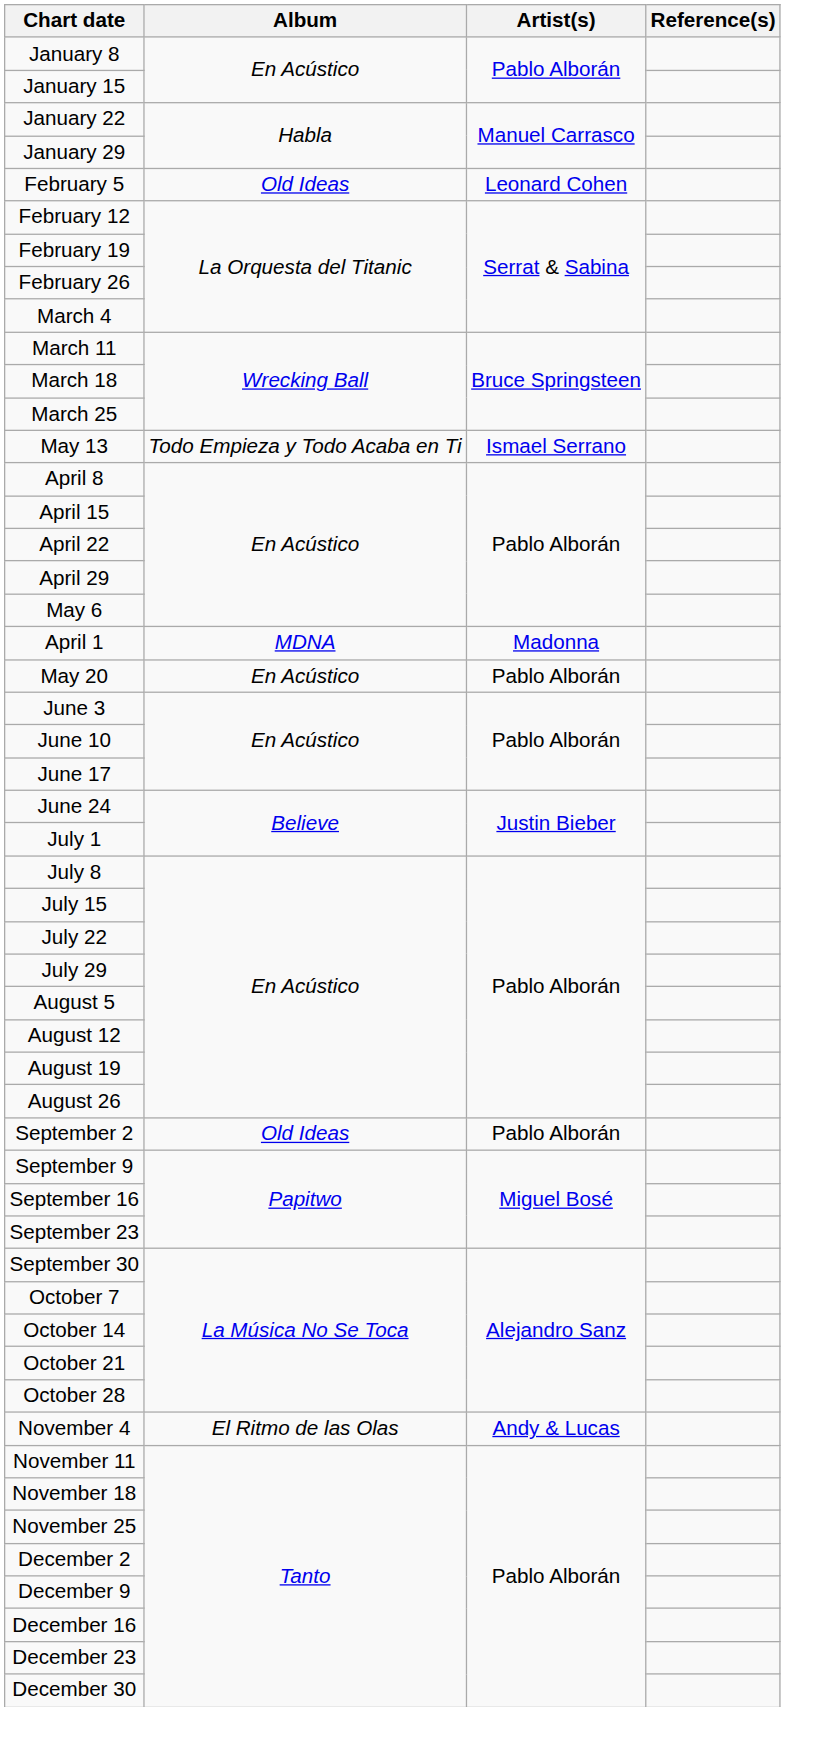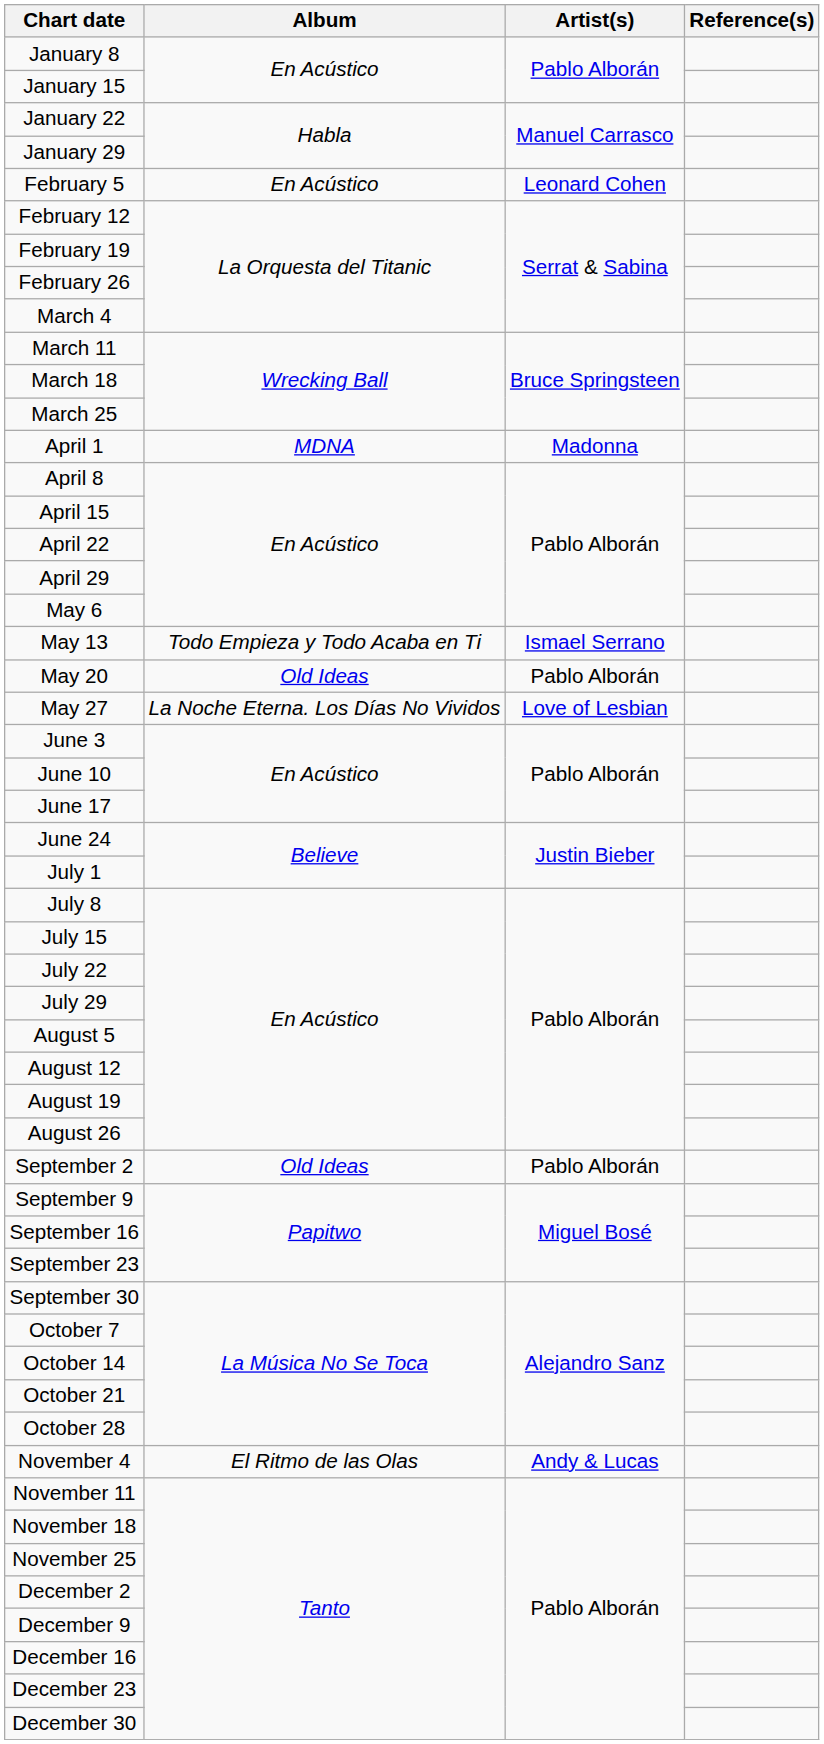 <table class="wikitable" style="text-align:center">
 <tr>
 <th>Chart date</th>
 <th>Album</th>
 <th>Artist(s)</th>
 <th>Reference(s)</th>
 </tr>
 <tr>
 <td>January 8</td>
 <td style="text-align: center;" rowspan="2"><em>En Acústico</em></td>
 <td style="text-align: center;" rowspan="2"><a href='#'>Pablo Alborán</a></td>
 <td></td>
 </tr>
 <tr>
 <td>January 15</td>
 <td></td>
 </tr>
 <tr>
 <td>January 22</td>
 <td style="text-align: center;" rowspan="2"><em>Habla</em></td>
 <td style="text-align: center;" rowspan="2"><a href='#'>Manuel Carrasco</a></td>
 <td></td>
 </tr>
 <tr>
 <td>January 29</td>
 <td></td>
 </tr>
 <tr>
 <td>February 5</td>
-<td><em><a href='#'>Old Ideas</a></em></td>
+<td><em>En Acústico</em></td>
 <td><a href='#'>Leonard Cohen</a></td>
 <td></td>
 </tr>
 <tr>
 <td>February 12</td>
 <td style="text-align: center;" rowspan="4"><em>La Orquesta del Titanic</em></td>
 <td style="text-align: center;" rowspan="4"><a href='#'>Serrat</a> & <a href='#'>Sabina</a></td>
 <td></td>
 </tr>
 <tr>
 <td>February 19</td>
 <td></td>
 </tr>
 <tr>
 <td>February 26</td>
 <td></td>
 </tr>
 <tr>
 <td>March 4</td>
 <td></td>
 </tr>
 <tr>
 <td>March 11</td>
 <td style="text-align: center;" rowspan="3"><em><a href='#'>Wrecking Ball</a></em></td>
 <td style="text-align: center;" rowspan="3"><a href='#'>Bruce Springsteen</a></td>
 <td></td>
 </tr>
 <tr>
 <td>March 18</td>
 <td></td>
 </tr>
 <tr>
 <td>March 25</td>
 <td></td>
 </tr>
 <tr>
-<td>May 13</td>
-<td><em>Todo Empieza y Todo Acaba en Ti</em></td>
-<td><a href='#'>Ismael Serrano</a></td>
+<td>April 1</td>
+<td><em><a href='#'>MDNA</a></em></td>
+<td><a href='#'>Madonna</a></td>
 <td></td>
 </tr>
 <tr>
 <td>April 8</td>
 <td style="text-align: center;" rowspan="5"><em>En Acústico</em></td>
 <td style="text-align: center;" rowspan="5">Pablo Alborán</td>
 <td></td>
 </tr>
 <tr>
 <td>April 15</td>
 <td></td>
 </tr>
 <tr>
 <td>April 22</td>
 <td></td>
 </tr>
 <tr>
 <td>April 29</td>
 <td></td>
 </tr>
 <tr>
 <td>May 6</td>
 <td></td>
 </tr>
 <tr>
-<td>April 1</td>
-<td><em><a href='#'>MDNA</a></em></td>
-<td><a href='#'>Madonna</a></td>
+<td>May 13</td>
+<td><em>Todo Empieza y Todo Acaba en Ti</em></td>
+<td><a href='#'>Ismael Serrano</a></td>
 <td></td>
 </tr>
 <tr>
 <td>May 20</td>
-<td><em>En Acústico</em></td>
+<td><em><a href='#'>Old Ideas</a></em></td>
 <td>Pablo Alborán</td>
+<td></td>
+</tr>
+<tr>
+<td>May 27</td>
+<td><em>La Noche Eterna. Los Días No Vividos</em></td>
+<td><a href='#'>Love of Lesbian</a></td>
 <td></td>
 </tr>
 <tr>
 <td>June 3</td>
 <td style="text-align: center;" rowspan="3"><em>En Acústico</em></td>
 <td style="text-align: center;" rowspan="3">Pablo Alborán</td>
 <td></td>
 </tr>
 <tr>
 <td>June 10</td>
 <td></td>
 </tr>
 <tr>
 <td>June 17</td>
 <td></td>
 </tr>
 <tr>
 <td>June 24</td>
 <td style="text-align: center;" rowspan="2"><em><a href='#'>Believe</a></em></td>
 <td style="text-align: center;" rowspan="2"><a href='#'>Justin Bieber</a></td>
 <td></td>
 </tr>
 <tr>
 <td>July 1</td>
 <td></td>
 </tr>
 <tr>
 <td>July 8</td>
 <td style="text-align: center;" rowspan="8"><em>En Acústico</em></td>
 <td style="text-align: center;" rowspan="8">Pablo Alborán</td>
 <td></td>
 </tr>
 <tr>
 <td>July 15</td>
 <td></td>
 </tr>
 <tr>
 <td>July 22</td>
 <td></td>
 </tr>
 <tr>
 <td>July 29</td>
 <td></td>
 </tr>
 <tr>
 <td>August 5</td>
 <td></td>
 </tr>
 <tr>
 <td>August 12</td>
 <td></td>
 </tr>
 <tr>
 <td>August 19</td>
 <td></td>
 </tr>
 <tr>
 <td>August 26</td>
 <td></td>
 </tr>
 <tr>
 <td>September 2</td>
 <td><em><a href='#'>Old Ideas</a></em></td>
 <td>Pablo Alborán</td>
 <td></td>
 </tr>
 <tr>
 <td>September 9</td>
 <td style="text-align: center;" rowspan="3"><em><a href='#'>Papitwo</a></em></td>
 <td style="text-align: center;" rowspan="3"><a href='#'>Miguel Bosé</a></td>
 <td></td>
 </tr>
 <tr>
 <td>September 16</td>
 <td></td>
 </tr>
 <tr>
 <td>September 23</td>
 <td></td>
 </tr>
 <tr>
 <td>September 30</td>
 <td style="text-align: center;" rowspan="5"><em><a href='#'>La Música No Se Toca</a></em></td>
 <td style="text-align: center;" rowspan="5"><a href='#'>Alejandro Sanz</a></td>
 <td></td>
 </tr>
 <tr>
 <td>October 7</td>
 <td></td>
 </tr>
 <tr>
 <td>October 14</td>
 <td></td>
 </tr>
 <tr>
 <td>October 21</td>
 <td></td>
 </tr>
 <tr>
 <td>October 28</td>
 <td></td>
 </tr>
 <tr>
 <td>November 4</td>
 <td><em>El Ritmo de las Olas</em></td>
 <td><a href='#'>Andy & Lucas</a></td>
 <td></td>
 </tr>
 <tr>
 <td>November 11</td>
 <td style="text-align: center;" rowspan="8"><em><a href='#'>Tanto</a></em></td>
 <td style="text-align: center;" rowspan="8">Pablo Alborán</td>
 <td></td>
 </tr>
 <tr>
 <td>November 18</td>
 <td></td>
 </tr>
 <tr>
 <td>November 25</td>
 <td></td>
 </tr>
 <tr>
 <td>December 2</td>
 <td></td>
 </tr>
 <tr>
 <td>December 9</td>
 <td></td>
 </tr>
 <tr>
 <td>December 16</td>
 <td></td>
 </tr>
 <tr>
 <td>December 23</td>
 <td></td>
 </tr>
 <tr>
 <td>December 30</td>
 <td></td>
 </tr>
 </table>
